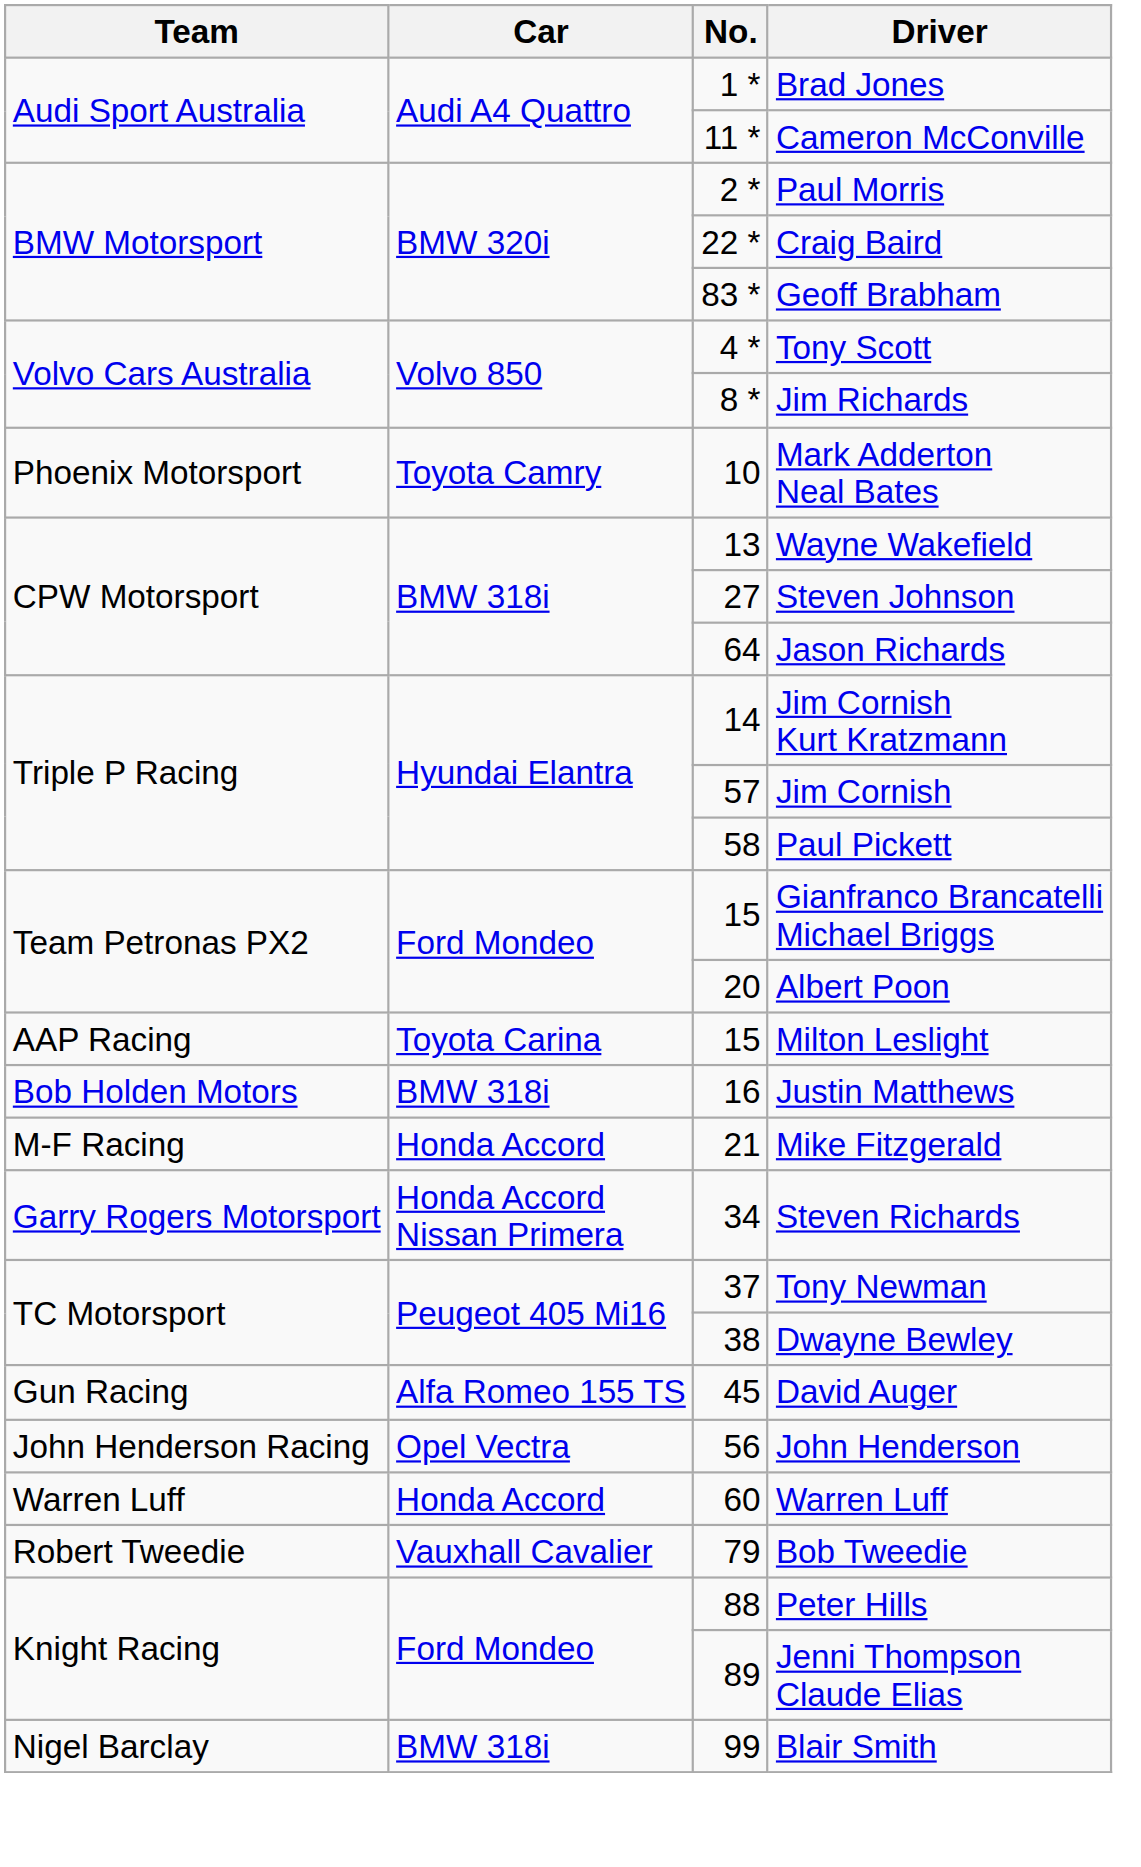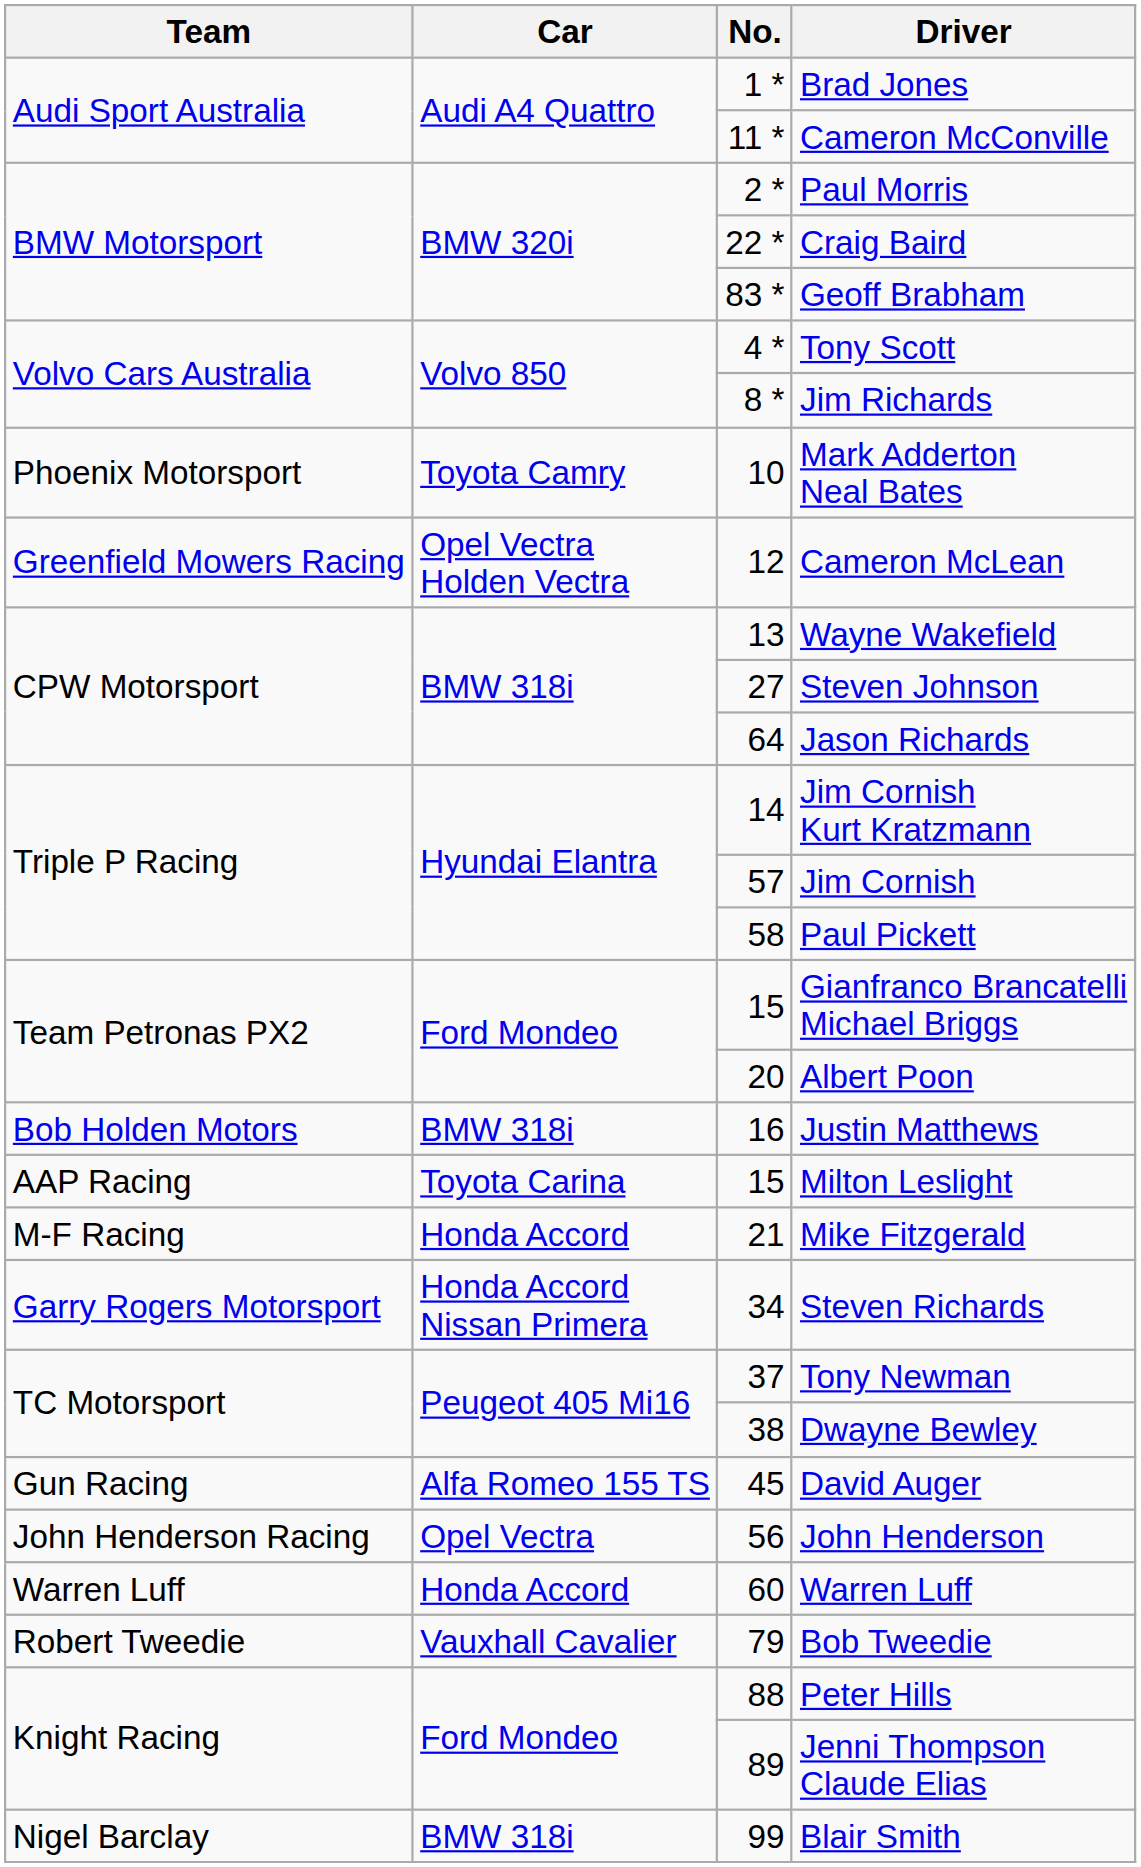 <table class="wikitable" style="font-size: 95%;">
 <tr>
 <th>Team</th>
 <th>Car</th>
 <th>No.</th>
 <th>Driver</th>
 </tr>
 <tr>
 <td rowspan=2><a href='#'>Audi Sport Australia</a></td>
 <td rowspan=2><a href='#'>Audi A4 Quattro</a></td>
 <td align="right">1 *</td>
 <td> <a href='#'>Brad Jones</a></td>
 </tr>
 <tr>
 <td align="right">11 *</td>
 <td> <a href='#'>Cameron McConville</a></td>
 </tr>
 <tr>
 <td rowspan=3><a href='#'>BMW Motorsport</a></td>
 <td rowspan=3><a href='#'>BMW 320i</a></td>
 <td align="right">2 *</td>
 <td> <a href='#'>Paul Morris</a></td>
 </tr>
 <tr>
 <td align="right">22 *</td>
 <td> <a href='#'>Craig Baird</a></td>
 </tr>
 <tr>
 <td align="right">83 *</td>
 <td> <a href='#'>Geoff Brabham</a></td>
 </tr>
 <tr>
 <td rowspan=2><a href='#'>Volvo Cars Australia</a></td>
 <td rowspan=2><a href='#'>Volvo 850</a></td>
 <td align="right">4 *</td>
 <td> <a href='#'>Tony Scott</a></td>
 </tr>
 <tr>
 <td align="right">8 *</td>
 <td> <a href='#'>Jim Richards</a></td>
 </tr>
 <tr>
 <td>Phoenix Motorsport</td>
 <td><a href='#'>Toyota Camry</a></td>
 <td align="right">10</td>
 <td> <a href='#'>Mark Adderton</a><br> <a href='#'>Neal Bates</a></td>
 </tr>
 <tr>
+<td><a href='#'>Greenfield Mowers Racing</a></td>
+<td><a href='#'>Opel Vectra</a> <br> <a href='#'>Holden Vectra</a></td>
+<td align="right">12</td>
+<td> <a href='#'>Cameron McLean</a></td>
+</tr>
+<tr>
 <td rowspan=3>CPW Motorsport</td>
 <td rowspan=3><a href='#'>BMW 318i</a></td>
 <td align="right">13</td>
 <td> <a href='#'>Wayne Wakefield</a></td>
 </tr>
 <tr>
 <td align="right">27</td>
 <td> <a href='#'>Steven Johnson</a></td>
 </tr>
 <tr>
 <td align="right">64</td>
 <td> <a href='#'>Jason Richards</a></td>
 </tr>
 <tr>
 <td rowspan=3>Triple P Racing</td>
 <td rowspan=3><a href='#'>Hyundai Elantra</a></td>
 <td align="right">14</td>
 <td> <a href='#'>Jim Cornish</a> <br>  <a href='#'>Kurt Kratzmann</a></td>
 </tr>
 <tr>
 <td align="right">57</td>
 <td> <a href='#'>Jim Cornish</a></td>
 </tr>
 <tr>
 <td align="right">58</td>
 <td> <a href='#'>Paul Pickett</a></td>
 </tr>
 <tr>
 <td rowspan=2>Team Petronas PX2</td>
 <td rowspan=2><a href='#'>Ford Mondeo</a></td>
 <td align="right">15</td>
 <td> <a href='#'>Gianfranco Brancatelli</a> <br>  <a href='#'>Michael Briggs</a></td>
 </tr>
 <tr>
 <td align="right">20</td>
 <td> <a href='#'>Albert Poon</a></td>
 </tr>
 <tr>
+<td><a href='#'>Bob Holden Motors</a></td>
+<td><a href='#'>BMW 318i</a></td>
+<td align="right">16</td>
+<td> <a href='#'>Justin Matthews</a></td>
+</tr>
+<tr>
 <td>AAP Racing</td>
 <td><a href='#'>Toyota Carina</a></td>
 <td align="right">15</td>
 <td> <a href='#'>Milton Leslight</a></td>
-</tr>
-<tr>
-<td><a href='#'>Bob Holden Motors</a></td>
-<td><a href='#'>BMW 318i</a></td>
-<td align="right">16</td>
-<td> <a href='#'>Justin Matthews</a></td>
 </tr>
 <tr>
 <td>M-F Racing</td>
 <td><a href='#'>Honda Accord</a></td>
 <td align="right">21</td>
 <td> <a href='#'>Mike Fitzgerald</a></td>
 </tr>
 <tr>
 <td><a href='#'>Garry Rogers Motorsport</a></td>
 <td><a href='#'>Honda Accord</a> <br> <a href='#'>Nissan Primera</a></td>
 <td align="right">34</td>
 <td> <a href='#'>Steven Richards</a></td>
 </tr>
 <tr>
 <td rowspan=2>TC Motorsport</td>
 <td rowspan=2><a href='#'>Peugeot 405 Mi16</a></td>
 <td align="right">37</td>
 <td> <a href='#'>Tony Newman</a></td>
 </tr>
 <tr>
 <td align="right">38</td>
 <td> <a href='#'>Dwayne Bewley</a></td>
 </tr>
 <tr>
 <td>Gun Racing</td>
 <td><a href='#'>Alfa Romeo 155 TS</a></td>
 <td align="right">45</td>
 <td> <a href='#'>David Auger</a></td>
 </tr>
 <tr>
 <td>John Henderson Racing</td>
 <td><a href='#'>Opel Vectra</a></td>
 <td align="right">56</td>
 <td> <a href='#'>John Henderson</a></td>
 </tr>
 <tr>
 <td>Warren Luff</td>
 <td><a href='#'>Honda Accord</a></td>
 <td align="right">60</td>
 <td> <a href='#'>Warren Luff</a></td>
 </tr>
 <tr>
 <td>Robert Tweedie</td>
 <td><a href='#'>Vauxhall Cavalier</a></td>
 <td align="right">79</td>
 <td> <a href='#'>Bob Tweedie</a></td>
 </tr>
 <tr>
 <td rowspan=2>Knight Racing</td>
 <td rowspan=2><a href='#'>Ford Mondeo</a></td>
 <td align="right">88</td>
 <td> <a href='#'>Peter Hills</a></td>
 </tr>
 <tr>
 <td align="right">89</td>
 <td> <a href='#'>Jenni Thompson</a> <br>  <a href='#'>Claude Elias</a></td>
 </tr>
 <tr>
 <td>Nigel Barclay</td>
 <td><a href='#'>BMW 318i</a></td>
 <td align="right">99</td>
 <td> <a href='#'>Blair Smith</a></td>
 </tr>
 <tr>
 </tr>
 </table>
